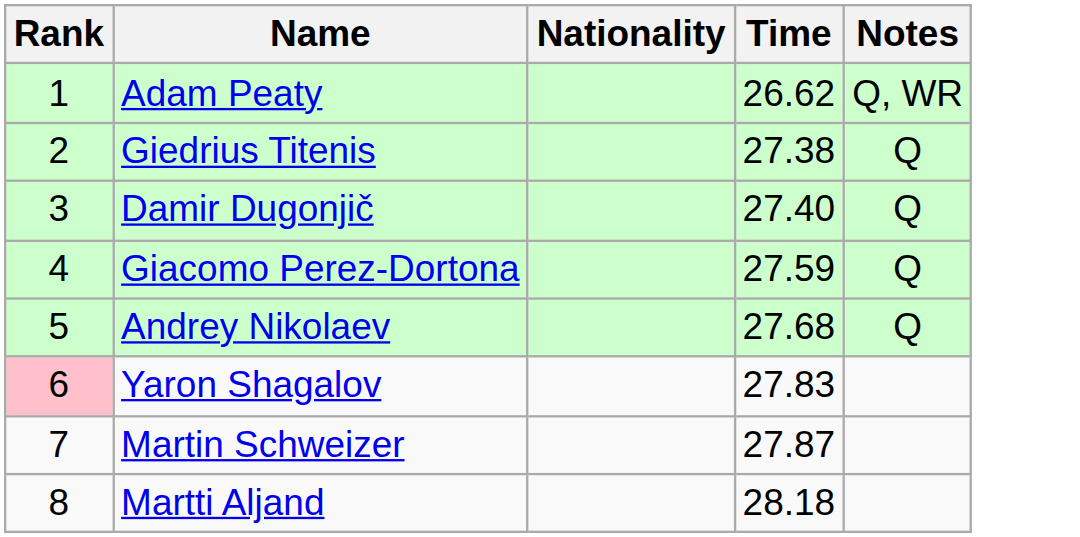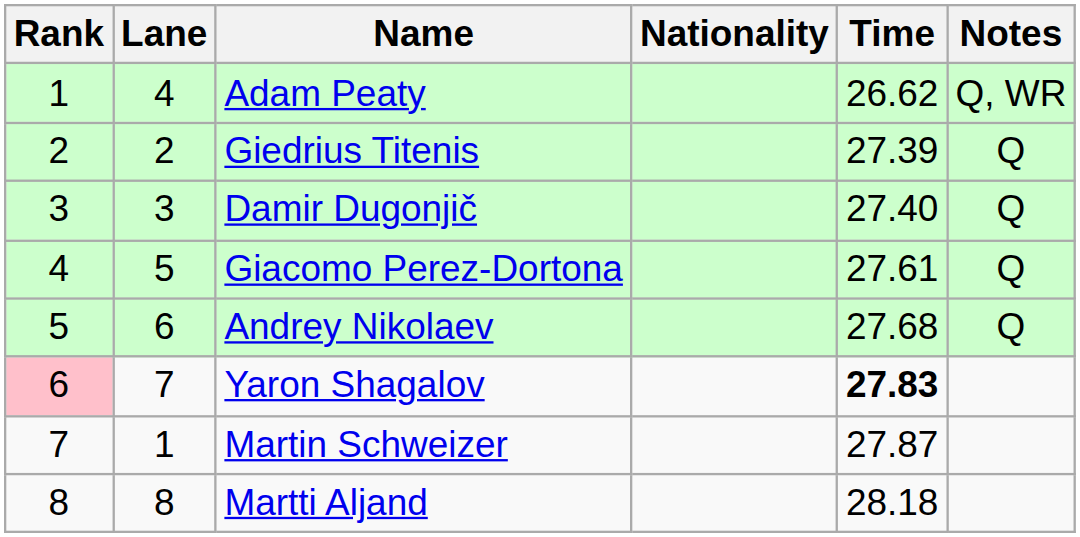 <table class="wikitable sortable" style="text-align:center">
 <tr>
 <th>Rank</th>
+<th>Lane</th>
 <th>Name</th>
 <th>Nationality</th>
 <th>Time</th>
 <th>Notes</th>
 </tr>
 <tr bgcolor=ccffcc>
 <td>1</td>
+<td>4</td>
 <td align=left><a href='#'>Adam Peaty</a></td>
 <td align=left></td>
 <td>26.62</td>
 <td>Q, WR</td>
 </tr>
 <tr bgcolor=ccffcc>
 <td>2</td>
+<td>2</td>
 <td align=left><a href='#'>Giedrius Titenis</a></td>
 <td align=left></td>
-<td>27.38</td>
+<td>27.39</td>
 <td>Q</td>
 </tr>
 <tr bgcolor=ccffcc>
+<td>3</td>
 <td>3</td>
 <td align=left><a href='#'>Damir Dugonjič</a></td>
 <td align=left></td>
 <td>27.40</td>
 <td>Q</td>
 </tr>
 <tr bgcolor=ccffcc>
 <td>4</td>
+<td>5</td>
 <td align=left><a href='#'>Giacomo Perez-Dortona</a></td>
 <td align=left></td>
-<td>27.59</td>
+<td>27.61</td>
 <td>Q</td>
 </tr>
 <tr bgcolor=ccffcc>
 <td>5</td>
+<td>6</td>
 <td align=left><a href='#'>Andrey Nikolaev</a></td>
 <td align=left></td>
 <td>27.68</td>
 <td>Q</td>
 </tr>
 <tr>
 <td style="background: pink;">6</td>
+<td>7</td>
 <td align=left><a href='#'>Yaron Shagalov</a></td>
 <td align=left></td>
-<td>27.83</td>
+<td><strong>27.83</strong></td>
 <td></td>
 </tr>
 <tr>
 <td>7</td>
+<td>1</td>
 <td align=left><a href='#'>Martin Schweizer</a></td>
 <td align=left></td>
 <td>27.87</td>
 <td></td>
 </tr>
 <tr>
 <td>8</td>
+<td>8</td>
 <td align=left><a href='#'>Martti Aljand</a></td>
 <td align=left></td>
 <td>28.18</td>
 <td></td>
 </tr>
 </table>
